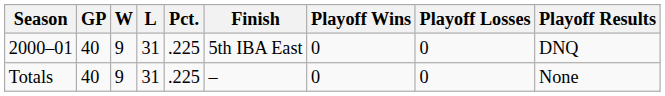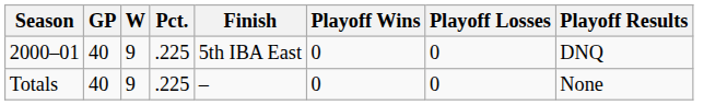 <table class="wikitable">
 <tr>
 <th>Season</th>
 <th>GP</th>
 <th>W</th>
-<th>L</th>
 <th>Pct.</th>
 <th>Finish</th>
 <th>Playoff Wins</th>
 <th>Playoff Losses</th>
 <th>Playoff Results</th>
 </tr>
 <tr>
 <td>2000–01</td>
 <td>40</td>
 <td>9</td>
-<td>31</td>
 <td>.225</td>
 <td>5th IBA East</td>
 <td>0</td>
 <td>0</td>
 <td>DNQ</td>
 </tr>
 <tr>
 <td>Totals</td>
 <td>40</td>
 <td>9</td>
-<td>31</td>
 <td>.225</td>
 <td>–</td>
 <td>0</td>
 <td>0</td>
 <td>None</td>
 </tr>
 </table>
